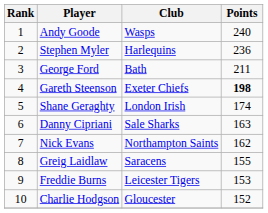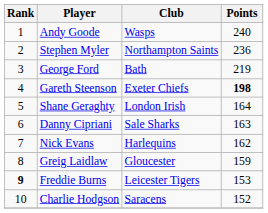 <table class="wikitable" style="text-align:center">
 <tr>
 <th>Rank</th>
 <th>Player</th>
 <th>Club</th>
 <th style="width:50px;">Points</th>
 </tr>
 <tr>
 <td>1</td>
 <td align=left> <a href='#'>Andy Goode</a></td>
 <td align=left><a href='#'>Wasps</a></td>
 <td>240</td>
 </tr>
 <tr>
 <td>2</td>
 <td align=left> <a href='#'>Stephen Myler</a></td>
-<td align=left><a href='#'>Harlequins</a></td>
+<td align=left><a href='#'>Northampton Saints</a></td>
 <td>236</td>
 </tr>
 <tr>
 <td>3</td>
 <td align=left> <a href='#'>George Ford</a></td>
 <td align=left><a href='#'>Bath</a></td>
-<td>211</td>
+<td>219</td>
 </tr>
 <tr>
 <td>4</td>
 <td align=left> <a href='#'>Gareth Steenson</a></td>
 <td align=left><a href='#'>Exeter Chiefs</a></td>
 <td><strong>198</strong></td>
 </tr>
 <tr>
 <td>5</td>
 <td align=left> <a href='#'>Shane Geraghty</a></td>
 <td align=left><a href='#'>London Irish</a></td>
-<td>174</td>
+<td>164</td>
 </tr>
 <tr>
 <td>6</td>
 <td align=left> <a href='#'>Danny Cipriani</a></td>
 <td align=left><a href='#'>Sale Sharks</a></td>
 <td>163</td>
 </tr>
 <tr>
 <td>7</td>
 <td align=left> <a href='#'>Nick Evans</a></td>
-<td align=left><a href='#'>Northampton Saints</a></td>
+<td align=left><a href='#'>Harlequins</a></td>
 <td>162</td>
 </tr>
 <tr>
 <td>8</td>
 <td align=left> <a href='#'>Greig Laidlaw</a></td>
-<td align=left><a href='#'>Saracens</a></td>
-<td>155</td>
+<td align=left><a href='#'>Gloucester</a></td>
+<td>159</td>
 </tr>
 <tr>
-<td>9</td>
+<td><strong>9</strong></td>
 <td align=left> <a href='#'>Freddie Burns</a></td>
 <td align=left><a href='#'>Leicester Tigers</a></td>
 <td>153</td>
 </tr>
 <tr>
 <td>10</td>
 <td align=left> <a href='#'>Charlie Hodgson</a></td>
-<td align=left><a href='#'>Gloucester</a></td>
+<td align=left><a href='#'>Saracens</a></td>
 <td>152</td>
 </tr>
 <tr>
 </tr>
 </table>
